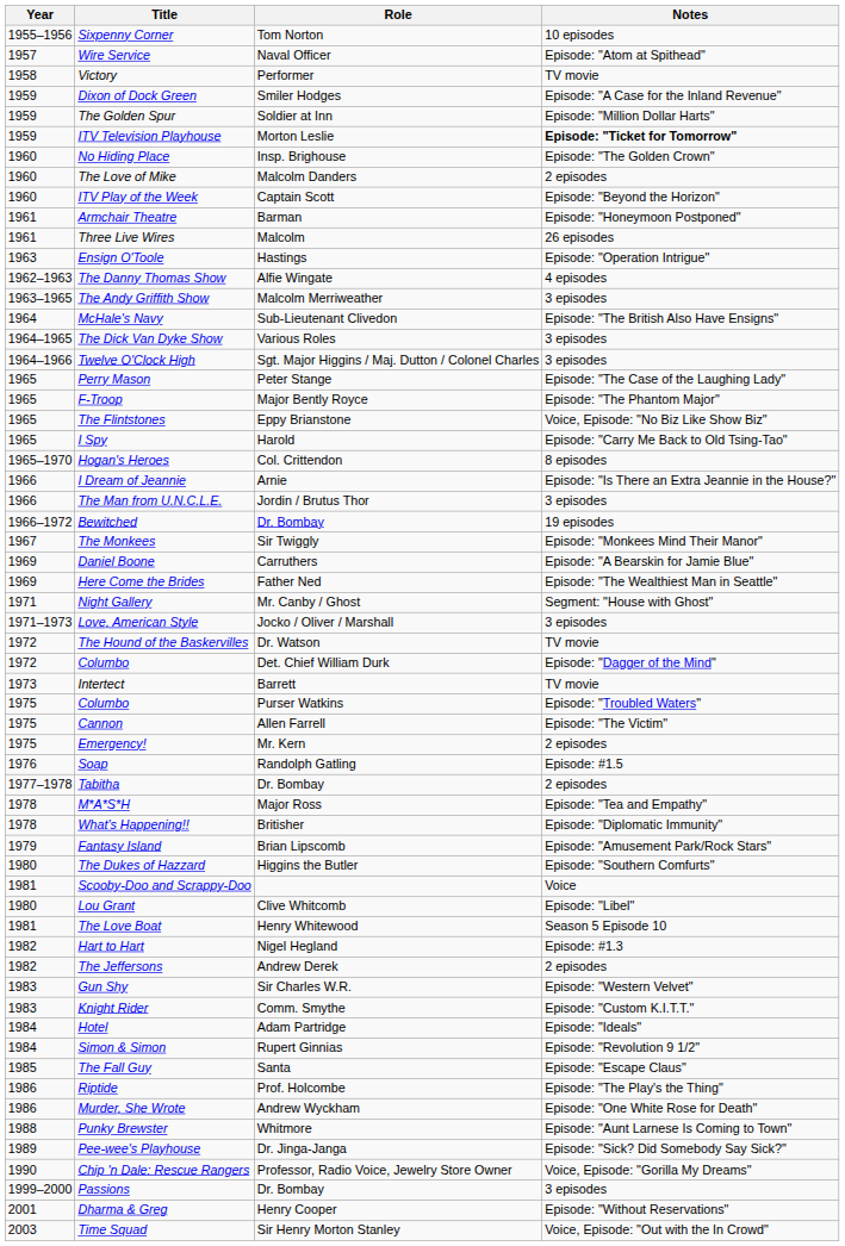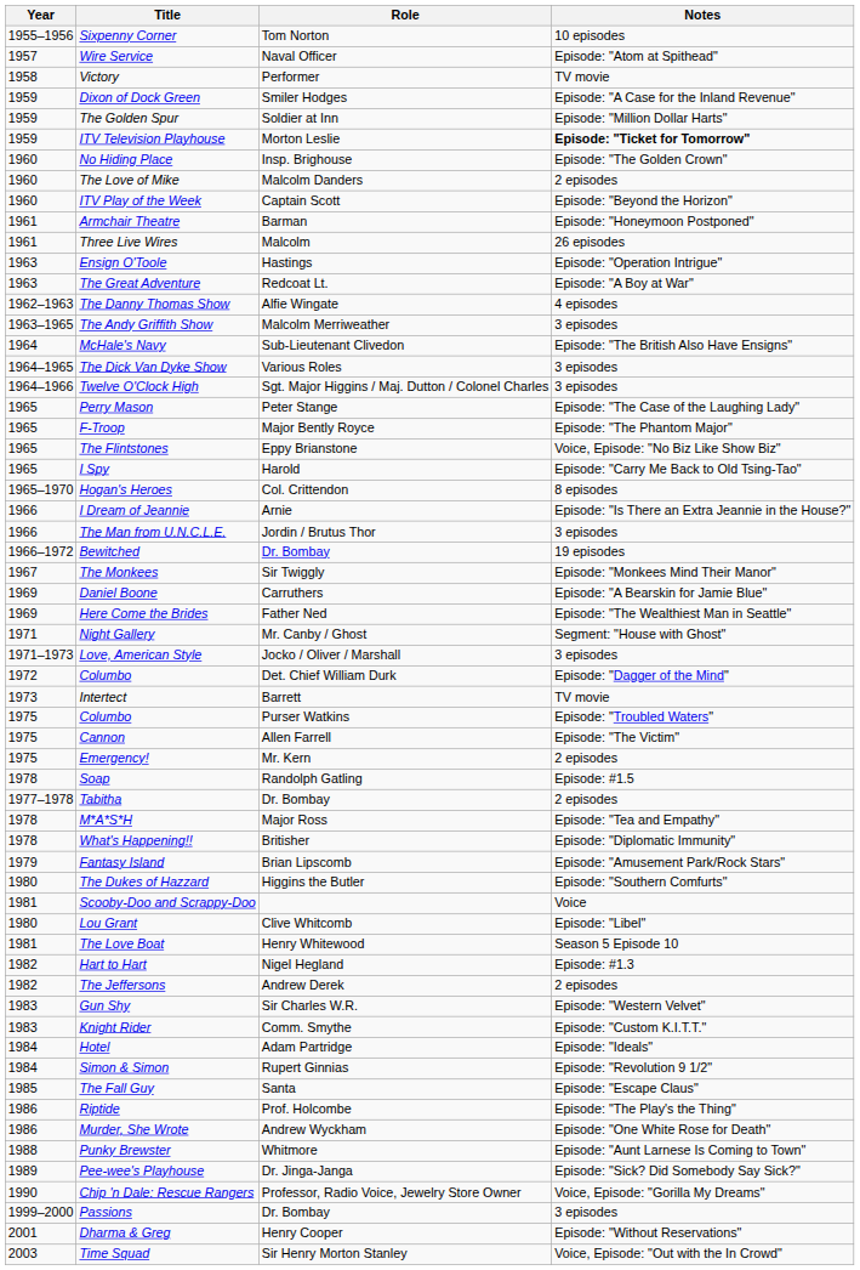 <table class=wikitable>
 <tr>
 <th>Year</th>
 <th>Title</th>
 <th>Role</th>
 <th>Notes</th>
 </tr>
 <tr>
 <td>1955–1956</td>
 <td><em><a href='#'>Sixpenny Corner</a></em></td>
 <td>Tom Norton</td>
 <td>10 episodes</td>
 </tr>
 <tr>
 <td>1957</td>
 <td><em><a href='#'>Wire Service</a></em></td>
 <td>Naval Officer</td>
 <td>Episode: "Atom at Spithead"</td>
 </tr>
 <tr>
 <td>1958</td>
 <td><em>Victory</em></td>
 <td>Performer</td>
 <td>TV movie</td>
 </tr>
 <tr>
 <td>1959</td>
 <td><em><a href='#'>Dixon of Dock Green</a></em></td>
 <td>Smiler Hodges</td>
 <td>Episode: "A Case for the Inland Revenue"</td>
 </tr>
 <tr>
 <td>1959</td>
 <td><em>The Golden Spur</em></td>
 <td>Soldier at Inn</td>
 <td>Episode: "Million Dollar Harts"</td>
 </tr>
 <tr>
 <td>1959</td>
 <td><em><a href='#'>ITV Television Playhouse</a></em></td>
 <td>Morton Leslie</td>
 <td><strong>Episode: "Ticket for Tomorrow"</strong></td>
 </tr>
 <tr>
 <td>1960</td>
 <td><em><a href='#'>No Hiding Place</a></em></td>
 <td>Insp. Brighouse</td>
 <td>Episode: "The Golden Crown"</td>
 </tr>
 <tr>
 <td>1960</td>
 <td><em>The Love of Mike</em></td>
 <td>Malcolm Danders</td>
 <td>2 episodes</td>
 </tr>
 <tr>
 <td>1960</td>
 <td><em><a href='#'>ITV Play of the Week</a></em></td>
 <td>Captain Scott</td>
 <td>Episode: "Beyond the Horizon"</td>
 </tr>
 <tr>
 <td>1961</td>
 <td><em><a href='#'>Armchair Theatre</a></em></td>
 <td>Barman</td>
 <td>Episode: "Honeymoon Postponed"</td>
 </tr>
 <tr>
 <td>1961</td>
 <td><em>Three Live Wires</em></td>
 <td>Malcolm</td>
 <td>26 episodes</td>
 </tr>
 <tr>
 <td>1963</td>
 <td><em><a href='#'>Ensign O'Toole</a></em></td>
 <td>Hastings</td>
 <td>Episode: "Operation Intrigue"</td>
+</tr>
+<tr>
+<td>1963</td>
+<td><em><a href='#'>The Great Adventure</a></em></td>
+<td>Redcoat Lt.</td>
+<td>Episode: "A Boy at War"</td>
 </tr>
 <tr>
 <td>1962–1963</td>
 <td><em><a href='#'>The Danny Thomas Show</a></em></td>
 <td>Alfie Wingate</td>
 <td>4 episodes</td>
 </tr>
 <tr>
 <td>1963–1965</td>
 <td><em><a href='#'>The Andy Griffith Show</a></em></td>
 <td>Malcolm Merriweather</td>
 <td>3 episodes</td>
 </tr>
 <tr>
 <td>1964</td>
 <td><em><a href='#'>McHale's Navy</a></em></td>
 <td>Sub-Lieutenant Clivedon</td>
 <td>Episode: "The British Also Have Ensigns"</td>
 </tr>
 <tr>
 <td>1964–1965</td>
 <td><em><a href='#'>The Dick Van Dyke Show</a></em></td>
 <td>Various Roles</td>
 <td>3 episodes</td>
 </tr>
 <tr>
 <td>1964–1966</td>
 <td><em><a href='#'>Twelve O'Clock High</a></em></td>
 <td>Sgt. Major Higgins / Maj. Dutton / Colonel Charles</td>
 <td>3 episodes</td>
 </tr>
 <tr>
 <td>1965</td>
 <td><em><a href='#'>Perry Mason</a></em></td>
 <td>Peter Stange</td>
 <td>Episode: "The Case of the Laughing Lady"</td>
 </tr>
 <tr>
 <td>1965</td>
 <td><em><a href='#'>F-Troop</a></em></td>
 <td>Major Bently Royce</td>
 <td>Episode: "The Phantom Major"</td>
 </tr>
 <tr>
 <td>1965</td>
 <td><em><a href='#'>The Flintstones</a></em></td>
 <td>Eppy Brianstone</td>
 <td>Voice, Episode: "No Biz Like Show Biz"</td>
 </tr>
 <tr>
 <td>1965</td>
 <td><em><a href='#'>I Spy</a></em></td>
 <td>Harold</td>
 <td>Episode: "Carry Me Back to Old Tsing-Tao"</td>
 </tr>
 <tr>
 <td>1965–1970</td>
 <td><em><a href='#'>Hogan's Heroes</a></em></td>
 <td>Col. Crittendon</td>
 <td>8 episodes</td>
 </tr>
 <tr>
 <td>1966</td>
 <td><em><a href='#'>I Dream of Jeannie</a></em></td>
 <td>Arnie</td>
 <td>Episode: "Is There an Extra Jeannie in the House?"</td>
 </tr>
 <tr>
 <td>1966</td>
 <td><em><a href='#'>The Man from U.N.C.L.E.</a></em></td>
 <td>Jordin / Brutus Thor</td>
 <td>3 episodes</td>
 </tr>
 <tr>
 <td>1966–1972</td>
 <td><em><a href='#'>Bewitched</a></em></td>
 <td><a href='#'>Dr. Bombay</a></td>
 <td>19 episodes</td>
 </tr>
 <tr>
 <td>1967</td>
 <td><em><a href='#'>The Monkees</a></em></td>
 <td>Sir Twiggly</td>
 <td>Episode: "Monkees Mind Their Manor"</td>
 </tr>
 <tr>
 <td>1969</td>
 <td><em><a href='#'>Daniel Boone</a></em></td>
 <td>Carruthers</td>
 <td>Episode: "A Bearskin for Jamie Blue"</td>
 </tr>
 <tr>
 <td>1969</td>
 <td><em><a href='#'>Here Come the Brides</a></em></td>
 <td>Father Ned</td>
 <td>Episode: "The Wealthiest Man in Seattle"</td>
 </tr>
 <tr>
 <td>1971</td>
 <td><em><a href='#'>Night Gallery</a></em></td>
 <td>Mr. Canby / Ghost</td>
 <td>Segment: "House with Ghost"</td>
 </tr>
 <tr>
 <td>1971–1973</td>
 <td><em><a href='#'>Love, American Style</a></em></td>
 <td>Jocko / Oliver / Marshall</td>
 <td>3 episodes</td>
 </tr>
 <tr>
 <td>1972</td>
-<td><em><a href='#'>The Hound of the Baskervilles</a></em></td>
-<td>Dr. Watson</td>
-<td>TV movie</td>
-</tr>
-<tr>
-<td>1972</td>
 <td><em><a href='#'>Columbo</a></em></td>
 <td>Det. Chief William Durk</td>
 <td>Episode: "<a href='#'>Dagger of the Mind</a>"</td>
 </tr>
 <tr>
 <td>1973</td>
 <td><em>Intertect</em></td>
 <td>Barrett</td>
 <td>TV movie</td>
 </tr>
 <tr>
 <td>1975</td>
 <td><em><a href='#'>Columbo</a></em></td>
 <td>Purser Watkins</td>
 <td>Episode: "<a href='#'>Troubled Waters</a>"</td>
 </tr>
 <tr>
 <td>1975</td>
 <td><em><a href='#'>Cannon</a></em></td>
 <td>Allen Farrell</td>
 <td>Episode: "The Victim"</td>
 </tr>
 <tr>
 <td>1975</td>
 <td><em><a href='#'>Emergency!</a></em></td>
 <td>Mr. Kern</td>
 <td>2 episodes</td>
 </tr>
 <tr>
-<td>1976</td>
+<td>1978</td>
 <td><em><a href='#'>Soap</a></em></td>
 <td>Randolph Gatling</td>
 <td>Episode: #1.5</td>
 </tr>
 <tr>
 <td>1977–1978</td>
 <td><em><a href='#'>Tabitha</a></em></td>
 <td>Dr. Bombay</td>
 <td>2 episodes</td>
 </tr>
 <tr>
 <td>1978</td>
 <td><em><a href='#'>M*A*S*H</a></em></td>
 <td>Major Ross</td>
 <td>Episode: "Tea and Empathy"</td>
 </tr>
 <tr>
 <td>1978</td>
 <td><em><a href='#'>What's Happening!!</a></em></td>
 <td>Britisher</td>
 <td>Episode: "Diplomatic Immunity"</td>
 </tr>
 <tr>
 <td>1979</td>
 <td><em><a href='#'>Fantasy Island</a></em></td>
 <td>Brian Lipscomb</td>
 <td>Episode: "Amusement Park/Rock Stars"</td>
 </tr>
 <tr>
 <td>1980</td>
 <td><em><a href='#'>The Dukes of Hazzard</a></em></td>
 <td>Higgins the Butler</td>
 <td>Episode: "Southern Comfurts"</td>
 </tr>
 <tr>
 <td>1981</td>
 <td><em><a href='#'>Scooby-Doo and Scrappy-Doo</a></em></td>
 <td></td>
 <td>Voice</td>
 </tr>
 <tr>
 <td>1980</td>
 <td><em><a href='#'>Lou Grant</a></em></td>
 <td>Clive Whitcomb</td>
 <td>Episode: "Libel"</td>
 </tr>
 <tr>
 <td>1981</td>
 <td><em><a href='#'>The Love Boat</a></em></td>
 <td>Henry Whitewood</td>
 <td>Season 5 Episode 10</td>
 </tr>
 <tr>
 <td>1982</td>
 <td><em><a href='#'>Hart to Hart</a></em></td>
 <td>Nigel Hegland</td>
 <td>Episode: #1.3</td>
 </tr>
 <tr>
 <td>1982</td>
 <td><em><a href='#'>The Jeffersons</a></em></td>
 <td>Andrew Derek</td>
 <td>2 episodes</td>
 </tr>
 <tr>
 <td>1983</td>
 <td><em><a href='#'>Gun Shy</a></em></td>
 <td>Sir Charles W.R.</td>
 <td>Episode: "Western Velvet"</td>
 </tr>
 <tr>
 <td>1983</td>
 <td><em><a href='#'>Knight Rider</a></em></td>
 <td>Comm. Smythe</td>
 <td>Episode: "Custom K.I.T.T."</td>
 </tr>
 <tr>
 <td>1984</td>
 <td><em><a href='#'>Hotel</a></em></td>
 <td>Adam Partridge</td>
 <td>Episode: "Ideals"</td>
 </tr>
 <tr>
 <td>1984</td>
 <td><em><a href='#'>Simon & Simon</a></em></td>
 <td>Rupert Ginnias</td>
 <td>Episode: "Revolution 9 1/2"</td>
 </tr>
 <tr>
 <td>1985</td>
 <td><em><a href='#'>The Fall Guy</a></em></td>
 <td>Santa</td>
 <td>Episode: "Escape Claus"</td>
 </tr>
 <tr>
 <td>1986</td>
 <td><em><a href='#'>Riptide</a></em></td>
 <td>Prof. Holcombe</td>
 <td>Episode: "The Play's the Thing"</td>
 </tr>
 <tr>
 <td>1986</td>
 <td><em><a href='#'>Murder, She Wrote</a></em></td>
 <td>Andrew Wyckham</td>
 <td>Episode: "One White Rose for Death"</td>
 </tr>
 <tr>
 <td>1988</td>
 <td><em><a href='#'>Punky Brewster</a></em></td>
 <td>Whitmore</td>
 <td>Episode: "Aunt Larnese Is Coming to Town"</td>
 </tr>
 <tr>
 <td>1989</td>
 <td><em><a href='#'>Pee-wee's Playhouse</a></em></td>
 <td>Dr. Jinga-Janga</td>
 <td>Episode: "Sick? Did Somebody Say Sick?"</td>
 </tr>
 <tr>
 <td>1990</td>
 <td><em><a href='#'>Chip 'n Dale: Rescue Rangers</a></em></td>
 <td>Professor, Radio Voice, Jewelry Store Owner</td>
 <td>Voice, Episode: "Gorilla My Dreams"</td>
 </tr>
 <tr>
 <td>1999–2000</td>
 <td><em><a href='#'>Passions</a></em></td>
 <td>Dr. Bombay</td>
 <td>3 episodes</td>
 </tr>
 <tr>
 <td>2001</td>
 <td><em><a href='#'>Dharma & Greg</a></em></td>
 <td>Henry Cooper</td>
 <td>Episode: "Without Reservations"</td>
 </tr>
 <tr>
 <td>2003</td>
 <td><em><a href='#'>Time Squad</a></em></td>
 <td>Sir Henry Morton Stanley</td>
 <td>Voice, Episode: "Out with the In Crowd"</td>
 </tr>
 </table>
